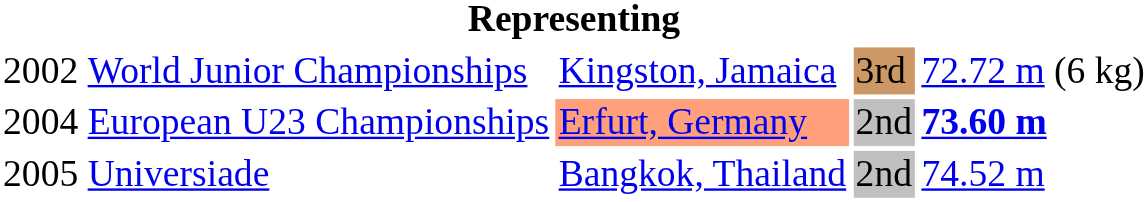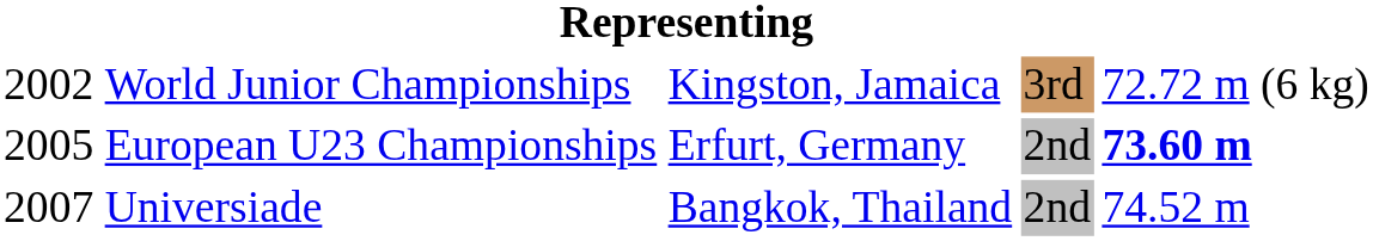 <table>
 <tr>
 <th colspan="5">Representing </th>
 </tr>
 <tr>
 <td>2002</td>
 <td><a href='#'>World Junior Championships</a></td>
 <td><a href='#'>Kingston, Jamaica</a></td>
 <td bgcolor="cc9966">3rd</td>
 <td 72.72 m><a href='#'>72.72 m</a> (6 kg)</td>
 </tr>
 <tr>
-<td>2004</td>
+<td>2005</td>
 <td><a href='#'>European U23 Championships</a></td>
-<td style="background: lightsalmon;"><a href='#'>Erfurt, Germany</a></td>
+<td><a href='#'>Erfurt, Germany</a></td>
 <td bgcolor="silver">2nd</td>
 <td><strong><a href='#'>73.60 m</a></strong></td>
 </tr>
 <tr>
-<td>2005</td>
+<td>2007</td>
 <td><a href='#'>Universiade</a></td>
 <td><a href='#'>Bangkok, Thailand</a></td>
 <td bgcolor="silver">2nd</td>
 <td><a href='#'>74.52 m</a></td>
 </tr>
 </table>
